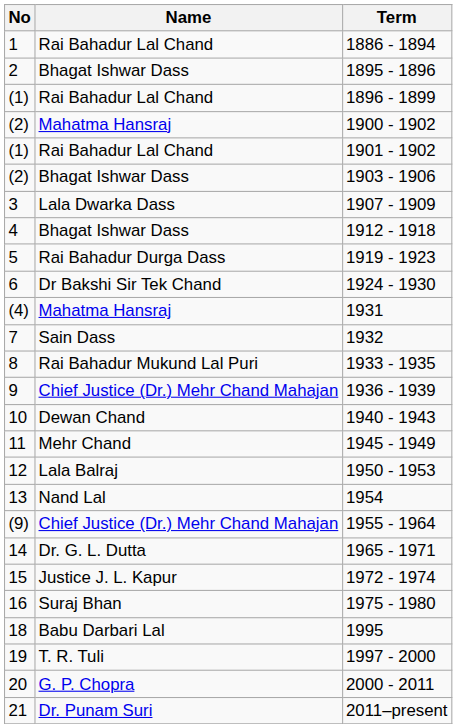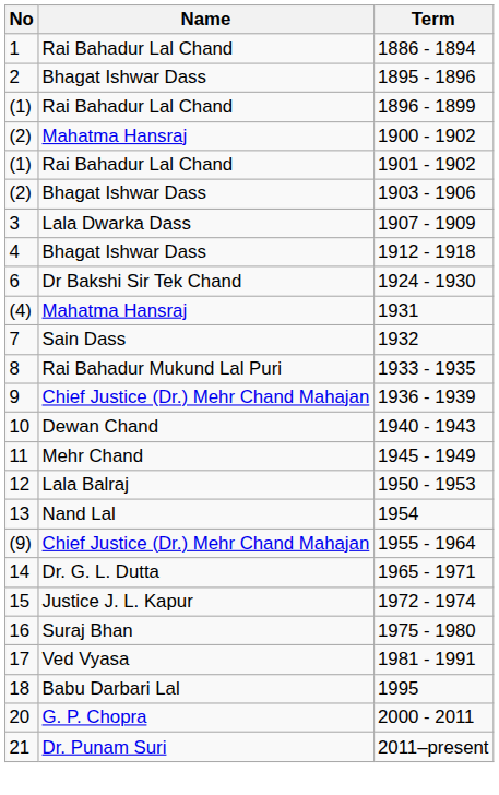 <table class="wikitable">
 <tr>
 <th>No</th>
 <th>Name</th>
 <th>Term</th>
 </tr>
 <tr>
 <td>1</td>
 <td>Rai Bahadur Lal Chand</td>
 <td>1886 - 1894</td>
 </tr>
 <tr>
 <td>2</td>
 <td>Bhagat Ishwar Dass</td>
 <td>1895 - 1896</td>
 </tr>
 <tr>
 <td>(1)</td>
 <td>Rai Bahadur Lal Chand</td>
 <td>1896 - 1899</td>
 </tr>
 <tr>
 <td>(2)</td>
 <td><a href='#'>Mahatma Hansraj</a></td>
 <td>1900 - 1902</td>
 </tr>
 <tr>
 <td>(1)</td>
 <td>Rai Bahadur Lal Chand</td>
 <td>1901 - 1902</td>
 </tr>
 <tr>
 <td>(2)</td>
 <td>Bhagat Ishwar Dass</td>
 <td>1903 - 1906</td>
 </tr>
 <tr>
 <td>3</td>
 <td>Lala Dwarka Dass</td>
 <td>1907 - 1909</td>
 </tr>
 <tr>
 <td>4</td>
 <td>Bhagat Ishwar Dass</td>
 <td>1912 - 1918</td>
-</tr>
-<tr>
-<td>5</td>
-<td>Rai Bahadur Durga Dass</td>
-<td>1919 - 1923</td>
 </tr>
 <tr>
 <td>6</td>
 <td>Dr Bakshi Sir Tek Chand</td>
 <td>1924 - 1930</td>
 </tr>
 <tr>
 <td>(4)</td>
 <td><a href='#'>Mahatma Hansraj</a></td>
 <td>1931</td>
 </tr>
 <tr>
 <td>7</td>
 <td>Sain Dass</td>
 <td>1932</td>
 </tr>
 <tr>
 <td>8</td>
 <td>Rai Bahadur Mukund Lal Puri</td>
 <td>1933 - 1935</td>
 </tr>
 <tr>
 <td>9</td>
 <td><a href='#'>Chief Justice (Dr.) Mehr Chand Mahajan</a></td>
 <td>1936 - 1939</td>
 </tr>
 <tr>
 <td>10</td>
 <td>Dewan Chand</td>
 <td>1940 - 1943</td>
 </tr>
 <tr>
 <td>11</td>
 <td>Mehr Chand</td>
 <td>1945 - 1949</td>
 </tr>
 <tr>
 <td>12</td>
 <td>Lala Balraj</td>
 <td>1950 - 1953</td>
 </tr>
 <tr>
 <td>13</td>
 <td>Nand Lal</td>
 <td>1954</td>
 </tr>
 <tr>
 <td>(9)</td>
 <td><a href='#'>Chief Justice (Dr.) Mehr Chand Mahajan</a></td>
 <td>1955 - 1964</td>
 </tr>
 <tr>
 <td>14</td>
 <td>Dr. G. L. Dutta</td>
 <td>1965 - 1971</td>
 </tr>
 <tr>
 <td>15</td>
 <td>Justice J. L. Kapur</td>
 <td>1972 - 1974</td>
 </tr>
 <tr>
 <td>16</td>
 <td>Suraj Bhan</td>
 <td>1975 - 1980</td>
 </tr>
 <tr>
+<td>17</td>
+<td>Ved Vyasa</td>
+<td>1981 - 1991</td>
+</tr>
+<tr>
 <td>18</td>
 <td>Babu Darbari Lal</td>
 <td>1995</td>
-</tr>
-<tr>
-<td>19</td>
-<td>T. R. Tuli</td>
-<td>1997 - 2000</td>
 </tr>
 <tr>
 <td>20</td>
 <td><a href='#'>G. P. Chopra</a></td>
 <td>2000 - 2011</td>
 </tr>
 <tr>
 <td>21</td>
 <td><a href='#'>Dr. Punam Suri</a></td>
 <td>2011–present</td>
 </tr>
 </table>
